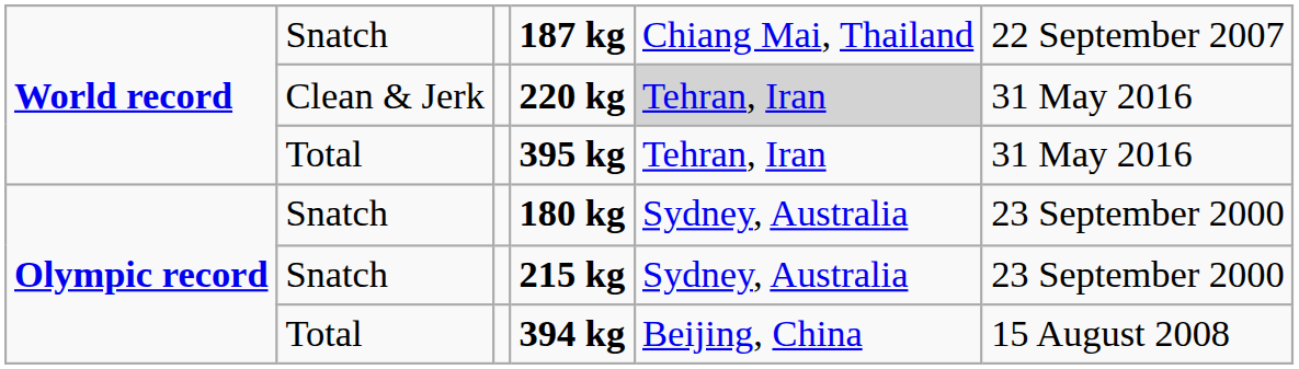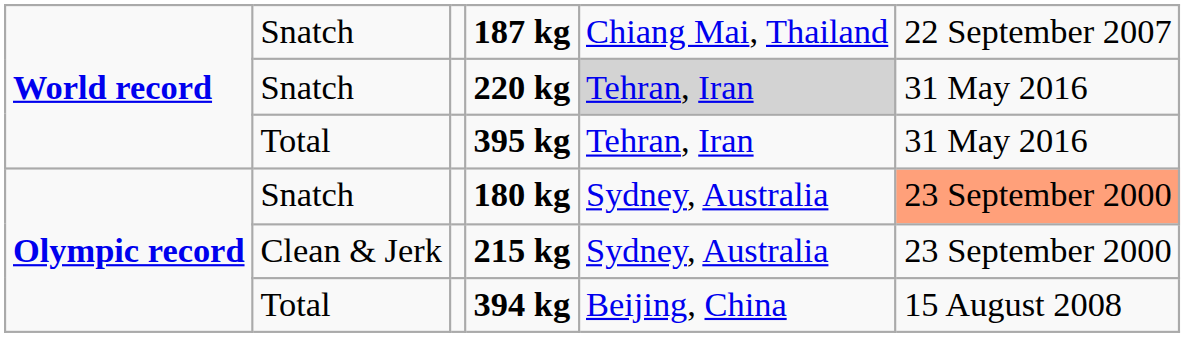 <table class="wikitable">
 <tr>
 <td rowspan=3><strong><a href='#'>World record</a></strong></td>
 <td>Snatch</td>
 <td></td>
 <td><strong>187 kg</strong></td>
 <td><a href='#'>Chiang Mai</a>, <a href='#'>Thailand</a></td>
 <td>22 September 2007</td>
 </tr>
 <tr>
-<td>Clean & Jerk</td>
+<td>Snatch</td>
 <td></td>
 <td><strong>220 kg</strong></td>
 <td style="background: lightgrey;"><a href='#'>Tehran</a>, <a href='#'>Iran</a></td>
 <td>31 May 2016</td>
 </tr>
 <tr>
 <td>Total</td>
 <td></td>
 <td><strong>395 kg</strong></td>
 <td><a href='#'>Tehran</a>, <a href='#'>Iran</a></td>
 <td>31 May 2016</td>
 </tr>
 <tr>
 <td rowspan=3><strong><a href='#'>Olympic record</a></strong></td>
 <td>Snatch</td>
 <td></td>
 <td><strong>180 kg</strong></td>
 <td><a href='#'>Sydney</a>, <a href='#'>Australia</a></td>
-<td>23 September 2000</td>
+<td style="background: lightsalmon;">23 September 2000</td>
 </tr>
 <tr>
-<td>Snatch</td>
+<td>Clean & Jerk</td>
 <td></td>
 <td><strong>215 kg</strong></td>
 <td><a href='#'>Sydney</a>, <a href='#'>Australia</a></td>
 <td>23 September 2000</td>
 </tr>
 <tr>
 <td>Total</td>
 <td></td>
 <td><strong>394 kg</strong></td>
 <td><a href='#'>Beijing</a>, <a href='#'>China</a></td>
 <td>15 August 2008</td>
 </tr>
 </table>
